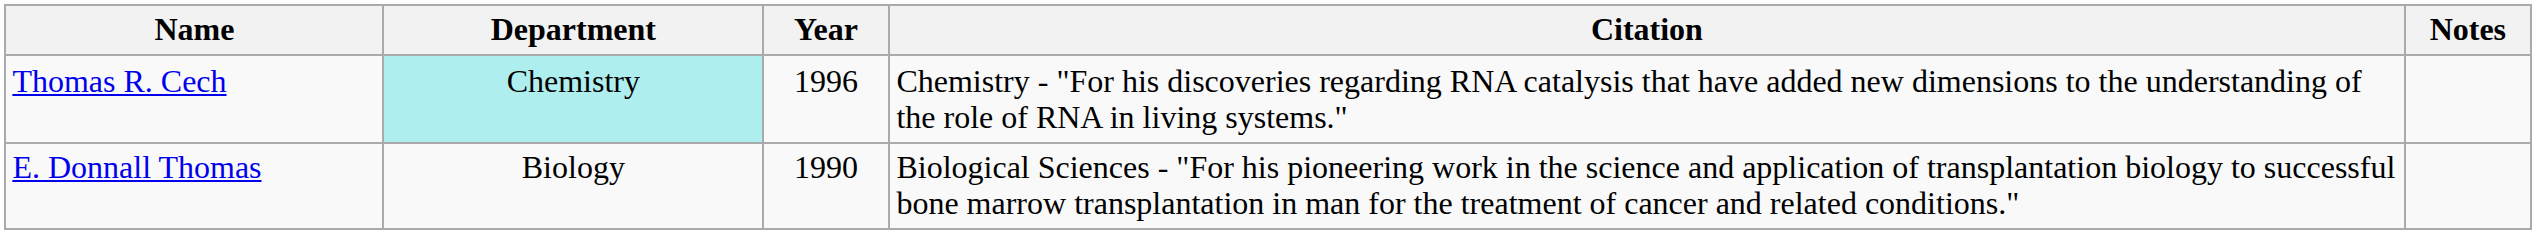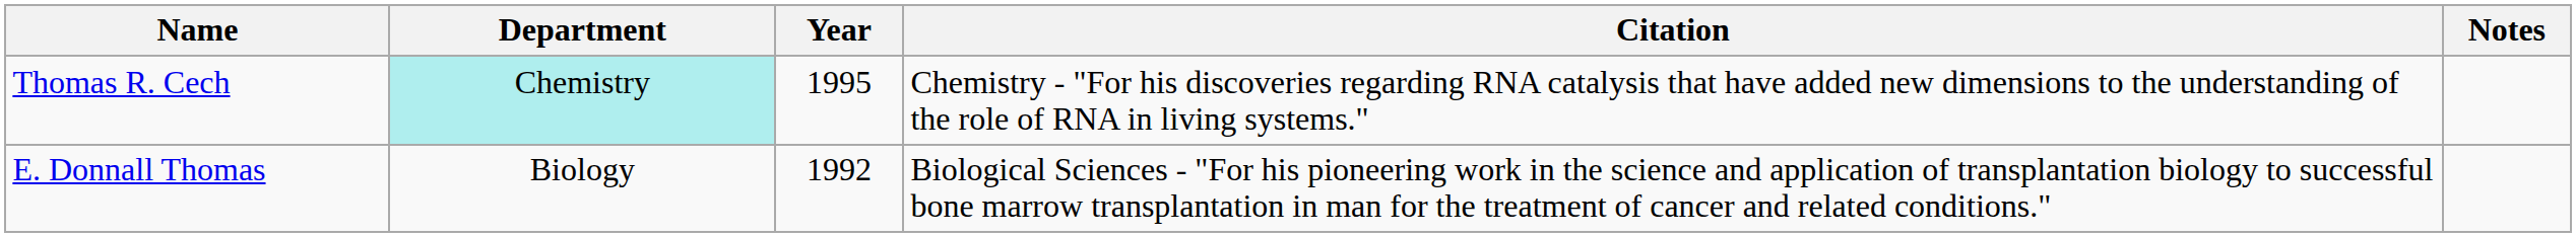 <table class="wikitable sortable" style="width:100%">
 <tr>
 <th style="width:15%;">Name</th>
 <th style="width:15%;">Department</th>
 <th style="width:5%;">Year</th>
 <th style="width:*;">Citation</th>
 <th style="width:5%;">Notes</th>
 </tr>
 <tr valign="top">
 <td><a href='#'>Thomas R. Cech</a></td>
 <td style="background: paleturquoise; text-align:center;">Chemistry</td>
-<td style="text-align:center;">1996</td>
+<td style="text-align:center;">1995</td>
 <td style="text-align:left;">Chemistry - "For his discoveries regarding RNA catalysis that have added new dimensions to the understanding of the role of RNA in living systems."</td>
 <td style="text-align:center;"></td>
 </tr>
 <tr valign="top">
 <td><a href='#'>E. Donnall Thomas</a></td>
 <td style="text-align:center;">Biology</td>
-<td style="text-align:center;">1990</td>
+<td style="text-align:center;">1992</td>
 <td style="text-align:left;">Biological Sciences - "For his pioneering work in the science and application of transplantation biology to successful bone marrow transplantation in man for the treatment of cancer and related conditions."</td>
 <td style="text-align:center;"></td>
 </tr>
 </table>
